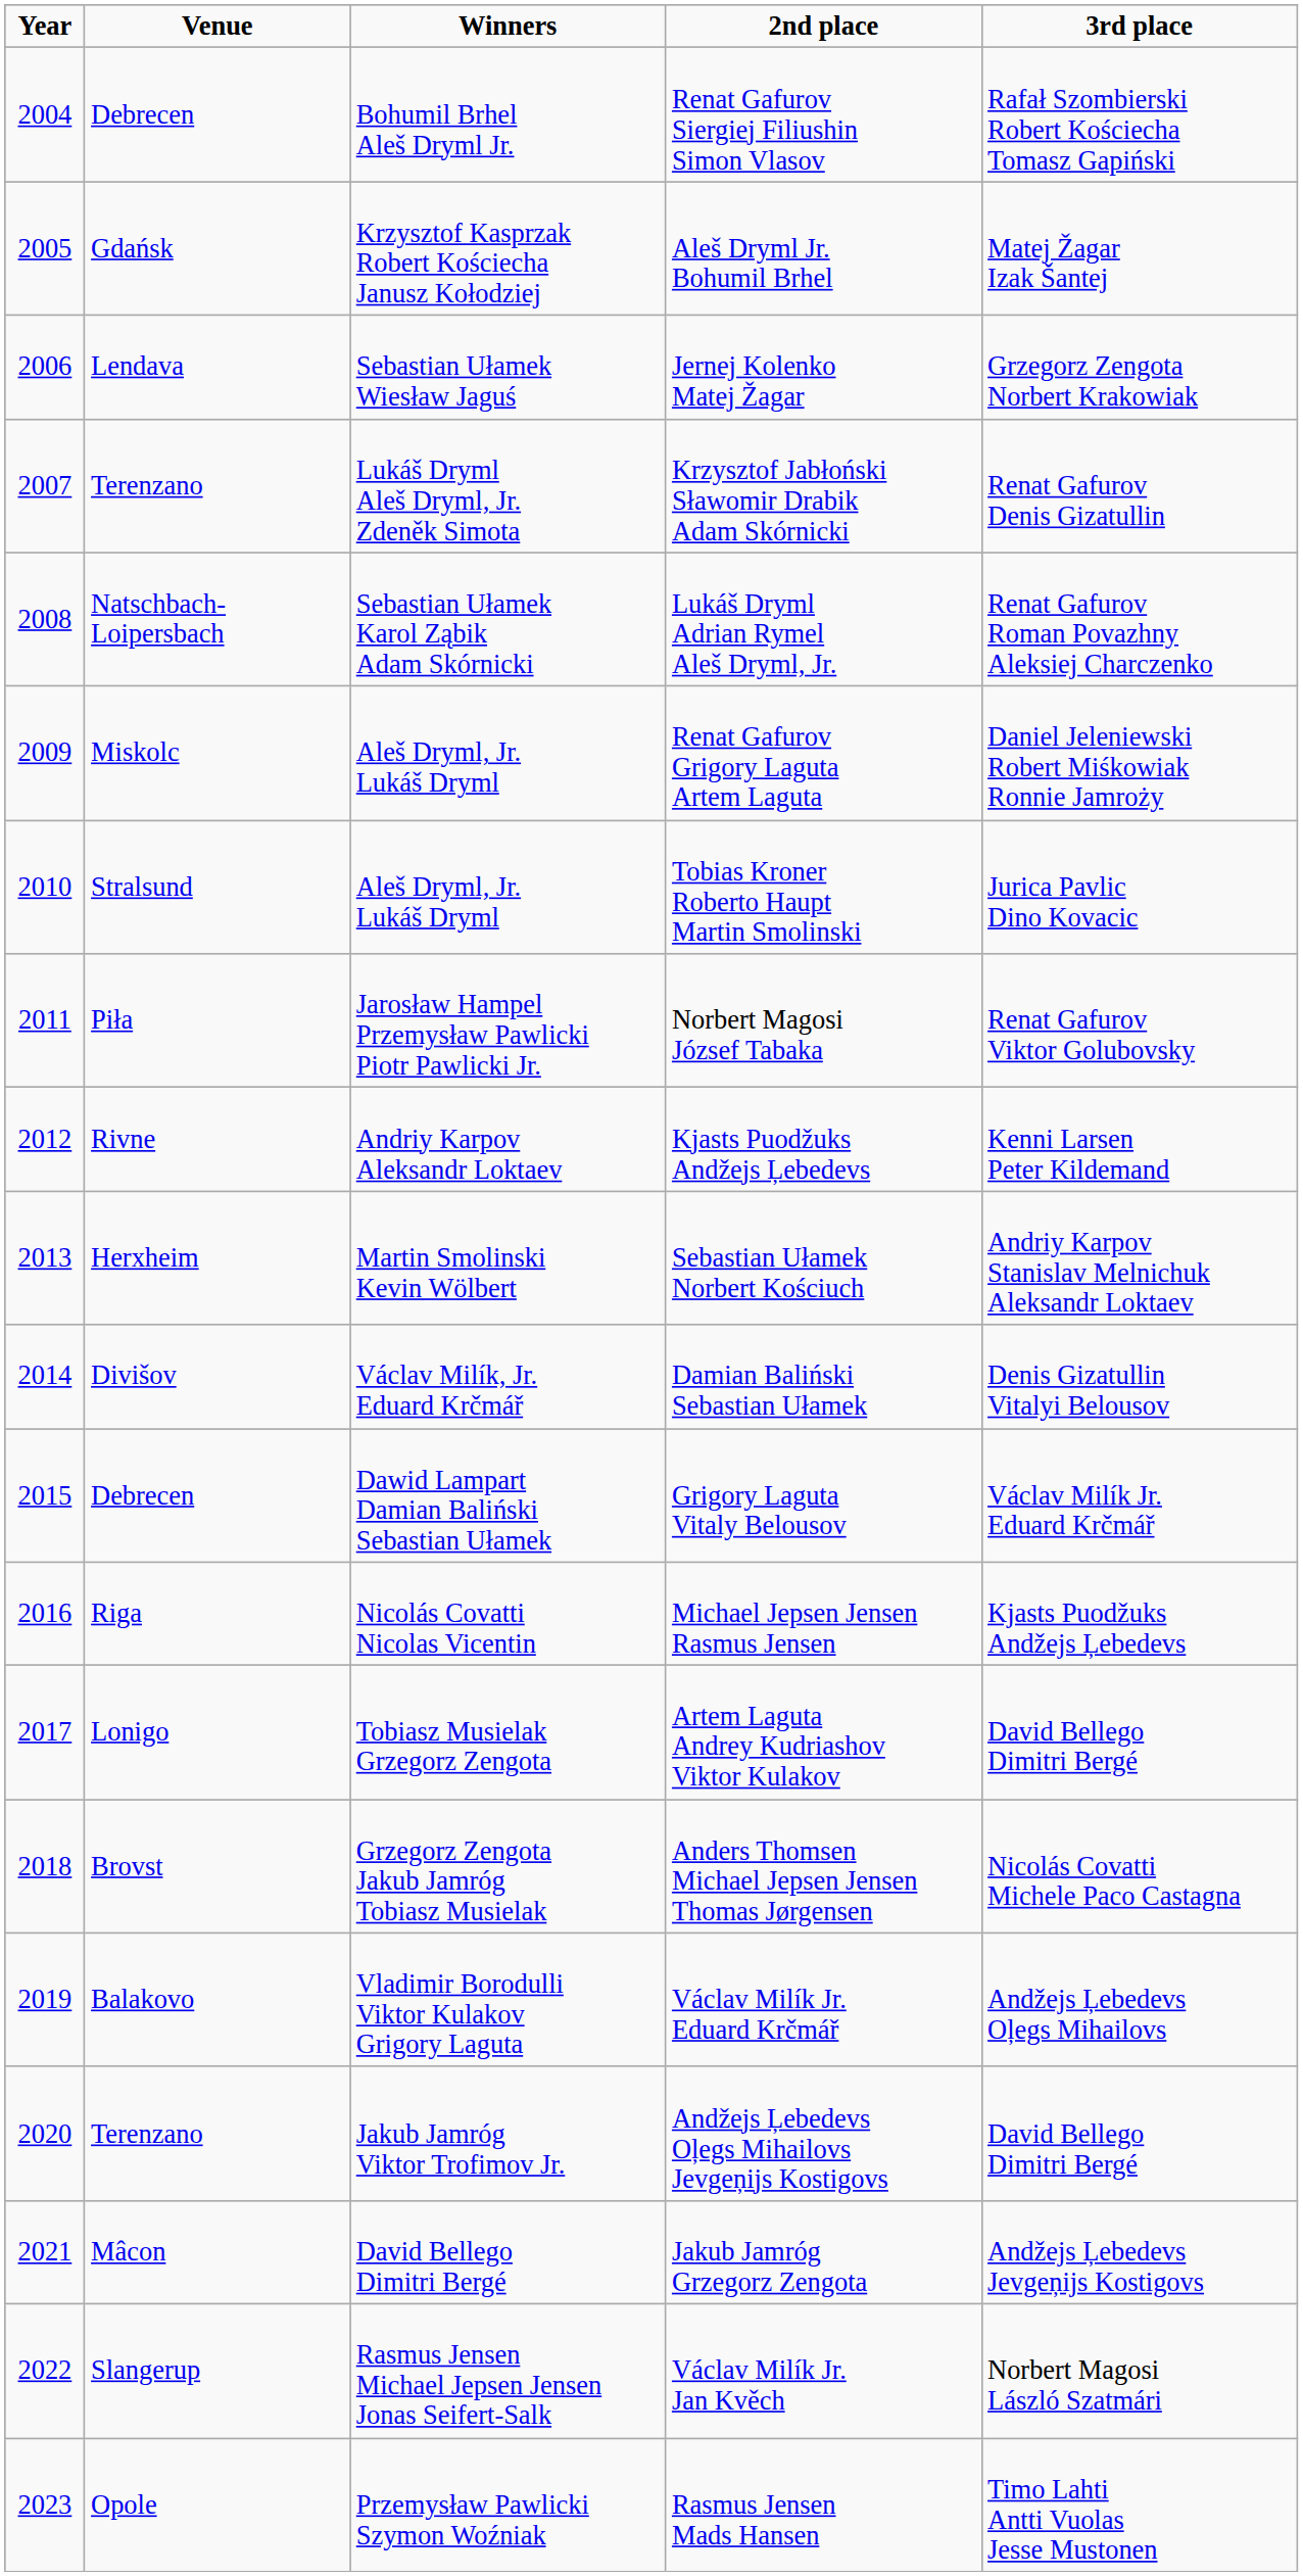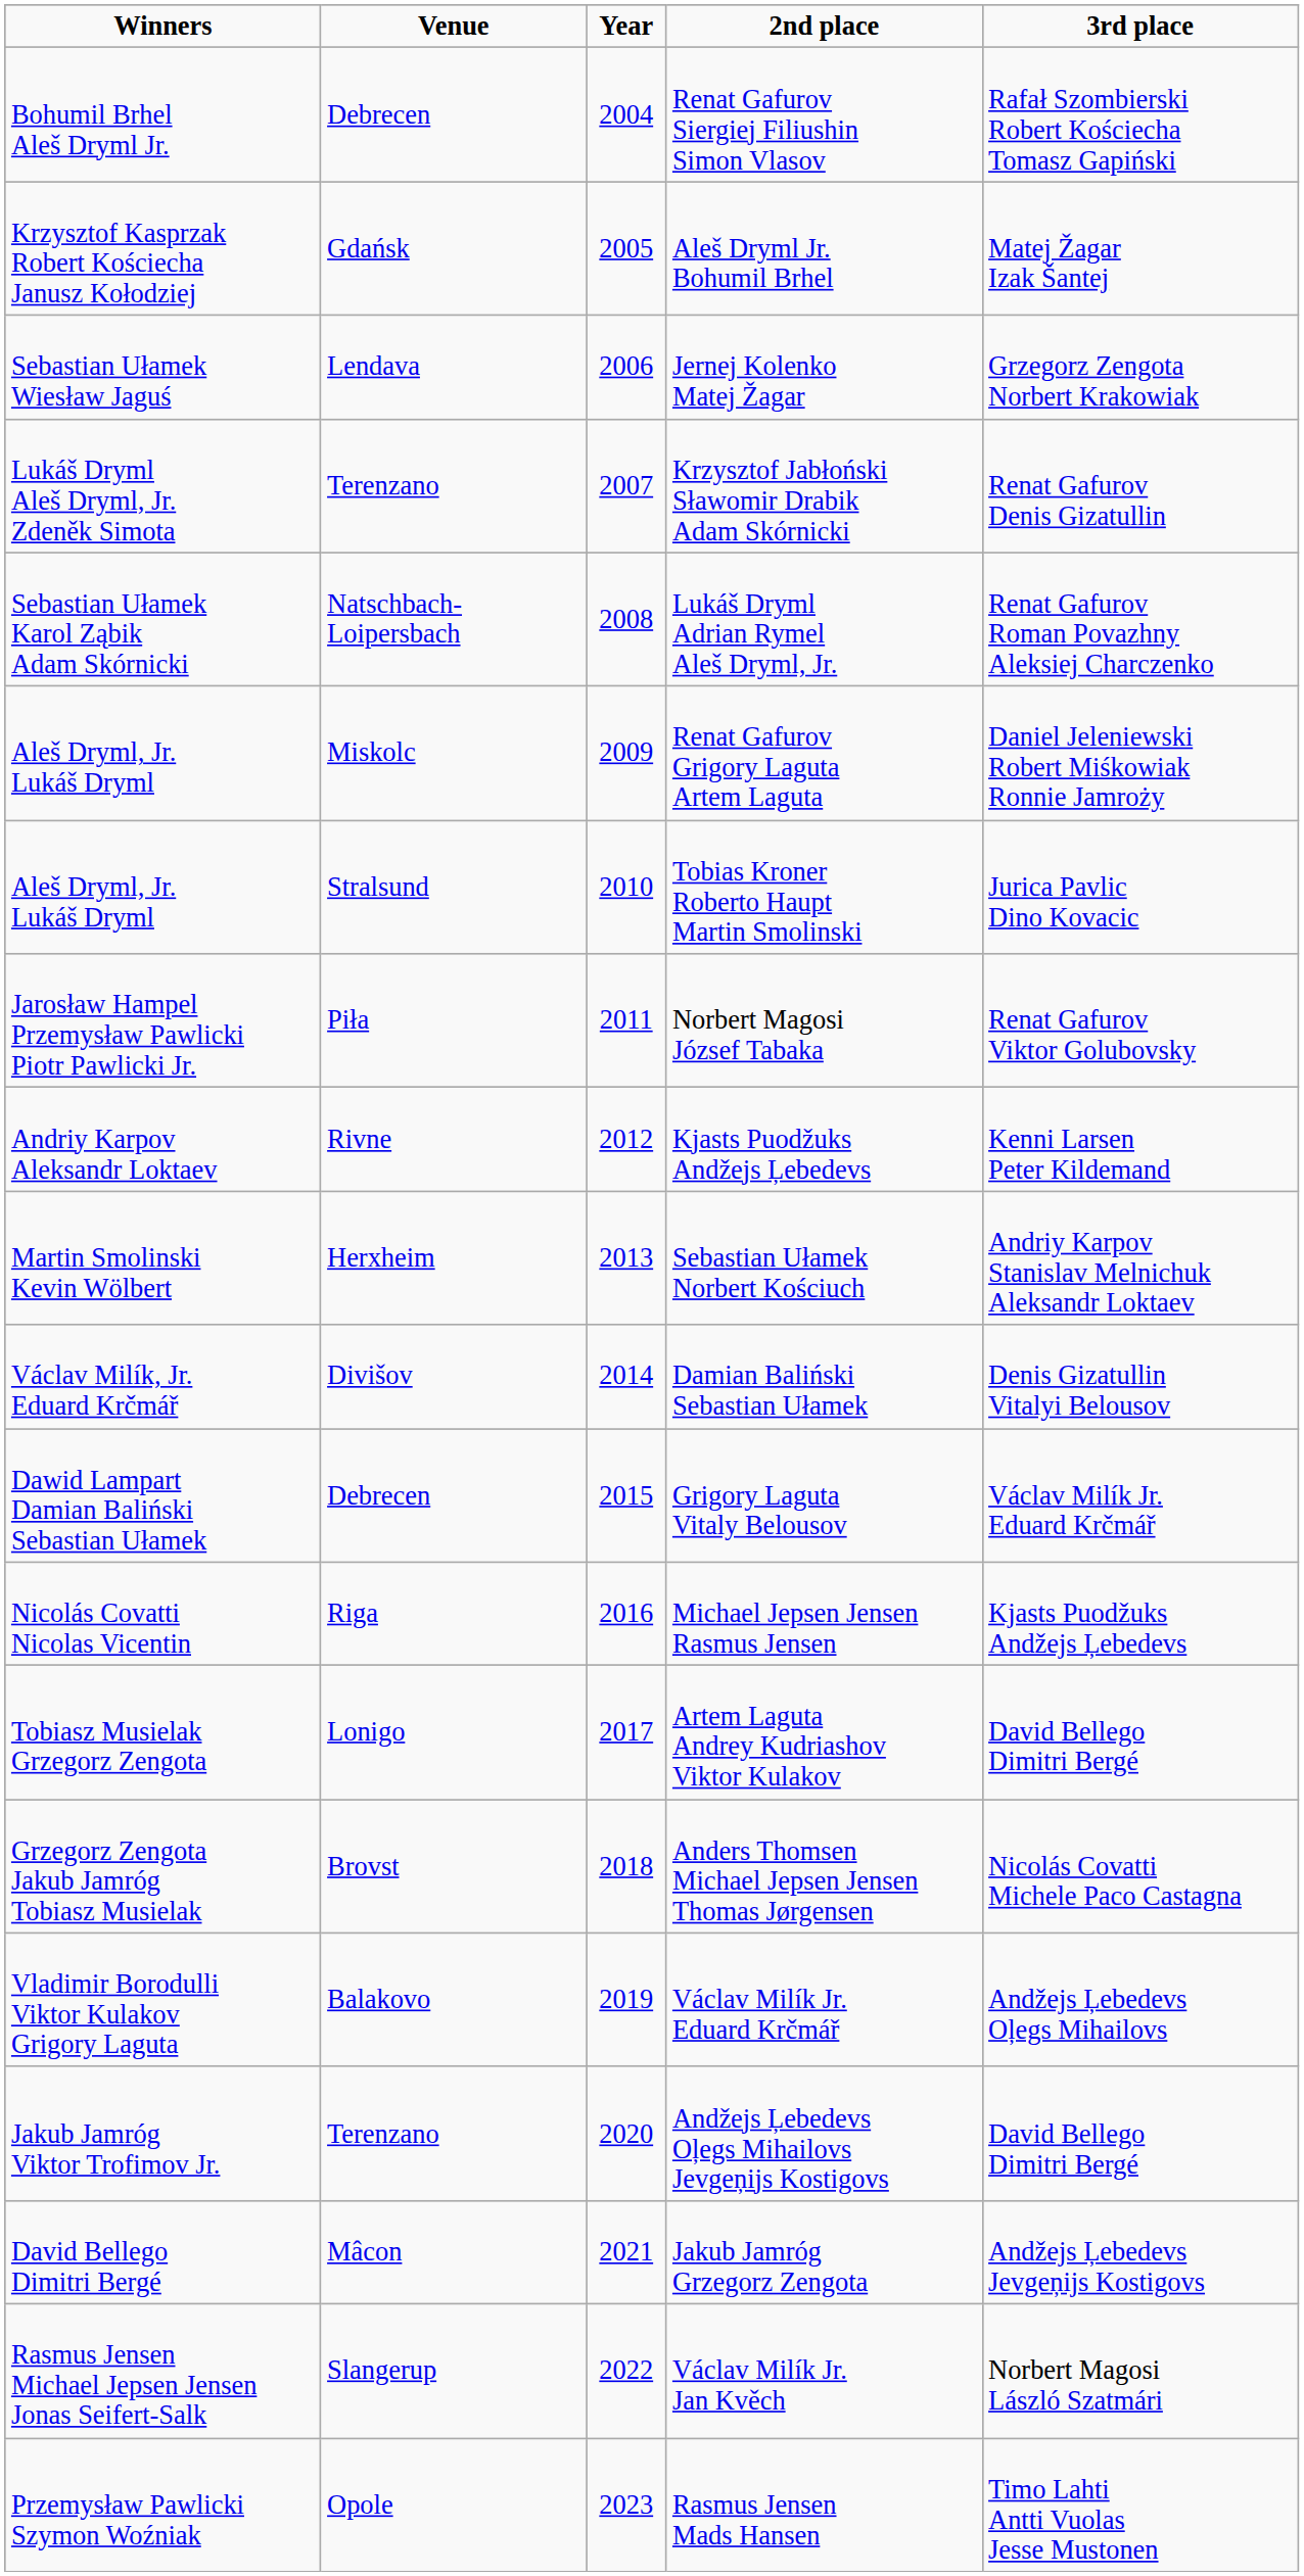 <table class="wikitable">
 <tr align=center>
+<td width=180px ><strong>Winners</strong></td>
+<td width=150px ><strong>Venue</strong></td>
 <td width=40px  ><strong>Year</strong></td>
-<td width=150px ><strong>Venue</strong></td>
-<td width=180px ><strong>Winners</strong></td>
 <td width=180px ><strong>2nd place</strong></td>
 <td width=180px ><strong>3rd place</strong></td>
 </tr>
 <tr>
+<td><br><a href='#'>Bohumil Brhel</a><br><a href='#'>Aleš Dryml Jr.</a></td>
+<td> <a href='#'>Debrecen</a></td>
 <td align=center><a href='#'>2004</a></td>
-<td> <a href='#'>Debrecen</a></td>
-<td><br><a href='#'>Bohumil Brhel</a><br><a href='#'>Aleš Dryml Jr.</a></td>
 <td><br><a href='#'>Renat Gafurov</a><br><a href='#'>Siergiej Filiushin</a><br><a href='#'>Simon Vlasov</a></td>
 <td><br><a href='#'>Rafał Szombierski</a><br><a href='#'>Robert Kościecha</a><br><a href='#'>Tomasz Gapiński</a></td>
 </tr>
 <tr>
+<td><br><a href='#'>Krzysztof Kasprzak</a><br><a href='#'>Robert Kościecha</a><br><a href='#'>Janusz Kołodziej</a></td>
+<td> <a href='#'>Gdańsk</a></td>
 <td align=center><a href='#'>2005</a></td>
-<td> <a href='#'>Gdańsk</a></td>
-<td><br><a href='#'>Krzysztof Kasprzak</a><br><a href='#'>Robert Kościecha</a><br><a href='#'>Janusz Kołodziej</a></td>
 <td><br><a href='#'>Aleš Dryml Jr.</a><br><a href='#'>Bohumil Brhel</a></td>
 <td><br><a href='#'>Matej Žagar</a><br><a href='#'>Izak Šantej</a></td>
 </tr>
 <tr>
+<td><br><a href='#'>Sebastian Ułamek</a><br><a href='#'>Wiesław Jaguś</a></td>
+<td> <a href='#'>Lendava</a></td>
 <td align=center><a href='#'>2006</a></td>
-<td> <a href='#'>Lendava</a></td>
-<td><br><a href='#'>Sebastian Ułamek</a><br><a href='#'>Wiesław Jaguś</a></td>
 <td><br><a href='#'>Jernej Kolenko</a><br><a href='#'>Matej Žagar</a></td>
 <td><br><a href='#'>Grzegorz Zengota</a><br><a href='#'>Norbert Krakowiak</a></td>
 </tr>
 <tr>
+<td><br><a href='#'>Lukáš Dryml</a><br><a href='#'>Aleš Dryml, Jr.</a><br><a href='#'>Zdeněk Simota</a></td>
+<td> <a href='#'>Terenzano</a></td>
 <td align=center><a href='#'>2007</a></td>
-<td> <a href='#'>Terenzano</a></td>
-<td><br><a href='#'>Lukáš Dryml</a><br><a href='#'>Aleš Dryml, Jr.</a><br><a href='#'>Zdeněk Simota</a></td>
 <td><br><a href='#'>Krzysztof Jabłoński</a><br><a href='#'>Sławomir Drabik</a><br><a href='#'>Adam Skórnicki</a></td>
 <td><br><a href='#'>Renat Gafurov</a><br><a href='#'>Denis Gizatullin</a></td>
 </tr>
 <tr>
+<td><br><a href='#'>Sebastian Ułamek</a><br><a href='#'>Karol Ząbik</a><br><a href='#'>Adam Skórnicki</a></td>
+<td> <a href='#'>Natschbach-Loipersbach</a></td>
 <td align=center><a href='#'>2008</a></td>
-<td> <a href='#'>Natschbach-Loipersbach</a></td>
-<td><br><a href='#'>Sebastian Ułamek</a><br><a href='#'>Karol Ząbik</a><br><a href='#'>Adam Skórnicki</a></td>
 <td><br><a href='#'>Lukáš Dryml</a><br><a href='#'>Adrian Rymel</a><br><a href='#'>Aleš Dryml, Jr.</a></td>
 <td><br><a href='#'>Renat Gafurov</a><br><a href='#'>Roman Povazhny</a><br><a href='#'>Aleksiej Charczenko</a></td>
 </tr>
 <tr>
+<td><br><a href='#'>Aleš Dryml, Jr.</a><br><a href='#'>Lukáš Dryml</a></td>
+<td> <a href='#'>Miskolc</a></td>
 <td align=center><a href='#'>2009</a></td>
-<td> <a href='#'>Miskolc</a></td>
-<td><br><a href='#'>Aleš Dryml, Jr.</a><br><a href='#'>Lukáš Dryml</a></td>
 <td><br><a href='#'>Renat Gafurov</a><br><a href='#'>Grigory Laguta</a><br><a href='#'>Artem Laguta</a></td>
 <td><br><a href='#'>Daniel Jeleniewski</a><br><a href='#'>Robert Miśkowiak</a><br><a href='#'>Ronnie Jamroży</a></td>
 </tr>
 <tr>
+<td><br><a href='#'>Aleš Dryml, Jr.</a><br><a href='#'>Lukáš Dryml</a></td>
+<td> <a href='#'>Stralsund</a></td>
 <td align=center><a href='#'>2010</a></td>
-<td> <a href='#'>Stralsund</a></td>
-<td><br><a href='#'>Aleš Dryml, Jr.</a><br><a href='#'>Lukáš Dryml</a></td>
 <td><br><a href='#'>Tobias Kroner</a><br><a href='#'>Roberto Haupt</a><br><a href='#'>Martin Smolinski</a></td>
 <td><br><a href='#'>Jurica Pavlic</a><br><a href='#'>Dino Kovacic</a></td>
 </tr>
 <tr>
+<td><br><a href='#'>Jarosław Hampel</a><br><a href='#'>Przemysław Pawlicki</a><br><a href='#'>Piotr Pawlicki Jr.</a></td>
+<td> <a href='#'>Piła</a></td>
 <td align=center><a href='#'>2011</a></td>
-<td> <a href='#'>Piła</a></td>
-<td><br><a href='#'>Jarosław Hampel</a><br><a href='#'>Przemysław Pawlicki</a><br><a href='#'>Piotr Pawlicki Jr.</a></td>
 <td><br>Norbert Magosi<br><a href='#'>József Tabaka</a></td>
 <td><br><a href='#'>Renat Gafurov</a><br><a href='#'>Viktor Golubovsky</a></td>
 </tr>
 <tr>
+<td><br><a href='#'>Andriy Karpov</a><br><a href='#'>Aleksandr Loktaev</a></td>
+<td> <a href='#'>Rivne</a></td>
 <td align=center><a href='#'>2012</a></td>
-<td> <a href='#'>Rivne</a></td>
-<td><br><a href='#'>Andriy Karpov</a><br><a href='#'>Aleksandr Loktaev</a></td>
 <td><br><a href='#'>Kjasts Puodžuks</a><br><a href='#'>Andžejs Ļebedevs</a></td>
 <td><br><a href='#'>Kenni Larsen</a><br><a href='#'>Peter Kildemand</a></td>
 </tr>
 <tr>
+<td><br><a href='#'>Martin Smolinski</a><br><a href='#'>Kevin Wölbert</a></td>
+<td> <a href='#'>Herxheim</a></td>
 <td align=center><a href='#'>2013</a></td>
-<td> <a href='#'>Herxheim</a></td>
-<td><br><a href='#'>Martin Smolinski</a><br><a href='#'>Kevin Wölbert</a></td>
 <td><br><a href='#'>Sebastian Ułamek</a><br><a href='#'>Norbert Kościuch</a></td>
 <td><br><a href='#'>Andriy Karpov</a><br><a href='#'>Stanislav Melnichuk</a><br><a href='#'>Aleksandr Loktaev</a></td>
 </tr>
 <tr>
+<td><br><a href='#'>Václav Milík, Jr.</a><br><a href='#'>Eduard Krčmář</a></td>
+<td> <a href='#'>Divišov</a></td>
 <td align=center><a href='#'>2014</a></td>
-<td> <a href='#'>Divišov</a></td>
-<td><br><a href='#'>Václav Milík, Jr.</a><br><a href='#'>Eduard Krčmář</a></td>
 <td><br><a href='#'>Damian Baliński</a><br><a href='#'>Sebastian Ułamek</a></td>
 <td><br><a href='#'>Denis Gizatullin</a><br><a href='#'>Vitalyi Belousov</a></td>
 </tr>
 <tr>
+<td><br><a href='#'>Dawid Lampart</a><br><a href='#'>Damian Baliński</a><br><a href='#'>Sebastian Ułamek</a></td>
+<td> <a href='#'>Debrecen</a></td>
 <td align=center><a href='#'>2015</a></td>
-<td> <a href='#'>Debrecen</a></td>
-<td><br><a href='#'>Dawid Lampart</a><br><a href='#'>Damian Baliński</a><br><a href='#'>Sebastian Ułamek</a></td>
 <td><br><a href='#'>Grigory Laguta</a><br><a href='#'>Vitaly Belousov</a></td>
 <td><br><a href='#'>Václav Milík Jr.</a><br><a href='#'>Eduard Krčmář</a></td>
 </tr>
 <tr>
+<td><br><a href='#'>Nicolás Covatti</a><br><a href='#'>Nicolas Vicentin</a></td>
+<td> <a href='#'>Riga</a></td>
 <td align=center><a href='#'>2016</a></td>
-<td> <a href='#'>Riga</a></td>
-<td><br><a href='#'>Nicolás Covatti</a><br><a href='#'>Nicolas Vicentin</a></td>
 <td><br><a href='#'>Michael Jepsen Jensen</a><br><a href='#'>Rasmus Jensen</a></td>
 <td><br><a href='#'>Kjasts Puodžuks</a><br><a href='#'>Andžejs Ļebedevs</a></td>
 </tr>
 <tr>
+<td><br><a href='#'>Tobiasz Musielak</a><br><a href='#'>Grzegorz Zengota</a></td>
+<td> <a href='#'>Lonigo</a></td>
 <td align=center><a href='#'>2017</a></td>
-<td> <a href='#'>Lonigo</a></td>
-<td><br><a href='#'>Tobiasz Musielak</a><br><a href='#'>Grzegorz Zengota</a></td>
 <td><br><a href='#'>Artem Laguta</a><br><a href='#'>Andrey Kudriashov</a><br><a href='#'>Viktor Kulakov</a></td>
 <td><br><a href='#'>David Bellego</a><br><a href='#'>Dimitri Bergé</a></td>
 </tr>
 <tr>
+<td><br><a href='#'>Grzegorz Zengota</a><br><a href='#'>Jakub Jamróg</a><br><a href='#'>Tobiasz Musielak</a></td>
+<td> <a href='#'>Brovst</a></td>
 <td align=center><a href='#'>2018</a></td>
-<td> <a href='#'>Brovst</a></td>
-<td><br><a href='#'>Grzegorz Zengota</a><br><a href='#'>Jakub Jamróg</a><br><a href='#'>Tobiasz Musielak</a></td>
 <td><br><a href='#'>Anders Thomsen</a><br><a href='#'>Michael Jepsen Jensen</a><br><a href='#'>Thomas Jørgensen</a></td>
 <td><br><a href='#'>Nicolás Covatti</a><br><a href='#'>Michele Paco Castagna</a></td>
 </tr>
 <tr>
+<td><br><a href='#'>Vladimir Borodulli</a><br><a href='#'>Viktor Kulakov</a><br><a href='#'>Grigory Laguta</a></td>
+<td> <a href='#'>Balakovo</a></td>
 <td align=center><a href='#'>2019</a></td>
-<td> <a href='#'>Balakovo</a></td>
-<td><br><a href='#'>Vladimir Borodulli</a><br><a href='#'>Viktor Kulakov</a><br><a href='#'>Grigory Laguta</a></td>
 <td><br><a href='#'>Václav Milík Jr.</a><br><a href='#'>Eduard Krčmář</a></td>
 <td><br><a href='#'>Andžejs Ļebedevs</a><br><a href='#'>Oļegs Mihailovs</a></td>
 </tr>
 <tr>
+<td><br><a href='#'>Jakub Jamróg</a><br><a href='#'>Viktor Trofimov Jr.</a></td>
+<td> <a href='#'>Terenzano</a></td>
 <td align=center><a href='#'>2020</a></td>
-<td> <a href='#'>Terenzano</a></td>
-<td><br><a href='#'>Jakub Jamróg</a><br><a href='#'>Viktor Trofimov Jr.</a></td>
 <td><br><a href='#'>Andžejs Ļebedevs</a><br><a href='#'>Oļegs Mihailovs</a><br><a href='#'>Jevgeņijs Kostigovs</a></td>
 <td><br><a href='#'>David Bellego</a><br><a href='#'>Dimitri Bergé</a></td>
 </tr>
 <tr>
+<td><br><a href='#'>David Bellego</a><br><a href='#'>Dimitri Bergé</a></td>
+<td> <a href='#'>Mâcon</a></td>
 <td align=center><a href='#'>2021</a></td>
-<td> <a href='#'>Mâcon</a></td>
-<td><br><a href='#'>David Bellego</a><br><a href='#'>Dimitri Bergé</a></td>
 <td><br><a href='#'>Jakub Jamróg</a><br><a href='#'>Grzegorz Zengota</a></td>
 <td><br><a href='#'>Andžejs Ļebedevs</a><br><a href='#'>Jevgeņijs Kostigovs</a></td>
 </tr>
 <tr>
+<td><br><a href='#'>Rasmus Jensen</a><br><a href='#'>Michael Jepsen Jensen</a><br><a href='#'>Jonas Seifert-Salk</a></td>
+<td> <a href='#'>Slangerup</a></td>
 <td align=center><a href='#'>2022</a></td>
-<td> <a href='#'>Slangerup</a></td>
-<td><br><a href='#'>Rasmus Jensen</a><br><a href='#'>Michael Jepsen Jensen</a><br><a href='#'>Jonas Seifert-Salk</a></td>
 <td><br><a href='#'>Václav Milík Jr.</a><br><a href='#'>Jan Kvěch</a></td>
 <td><br>Norbert Magosi<br><a href='#'>László Szatmári</a></td>
 </tr>
 <tr>
+<td><br><a href='#'>Przemysław Pawlicki</a> <br><a href='#'>Szymon Woźniak</a></td>
+<td> <a href='#'>Opole</a></td>
 <td align=center><a href='#'>2023</a></td>
-<td> <a href='#'>Opole</a></td>
-<td><br><a href='#'>Przemysław Pawlicki</a> <br><a href='#'>Szymon Woźniak</a></td>
 <td><br><a href='#'>Rasmus Jensen</a><br><a href='#'>Mads Hansen</a></td>
 <td><br><a href='#'>Timo Lahti</a><br> <a href='#'>Antti Vuolas</a><br><a href='#'>Jesse Mustonen</a></td>
 </tr>
 </table>
